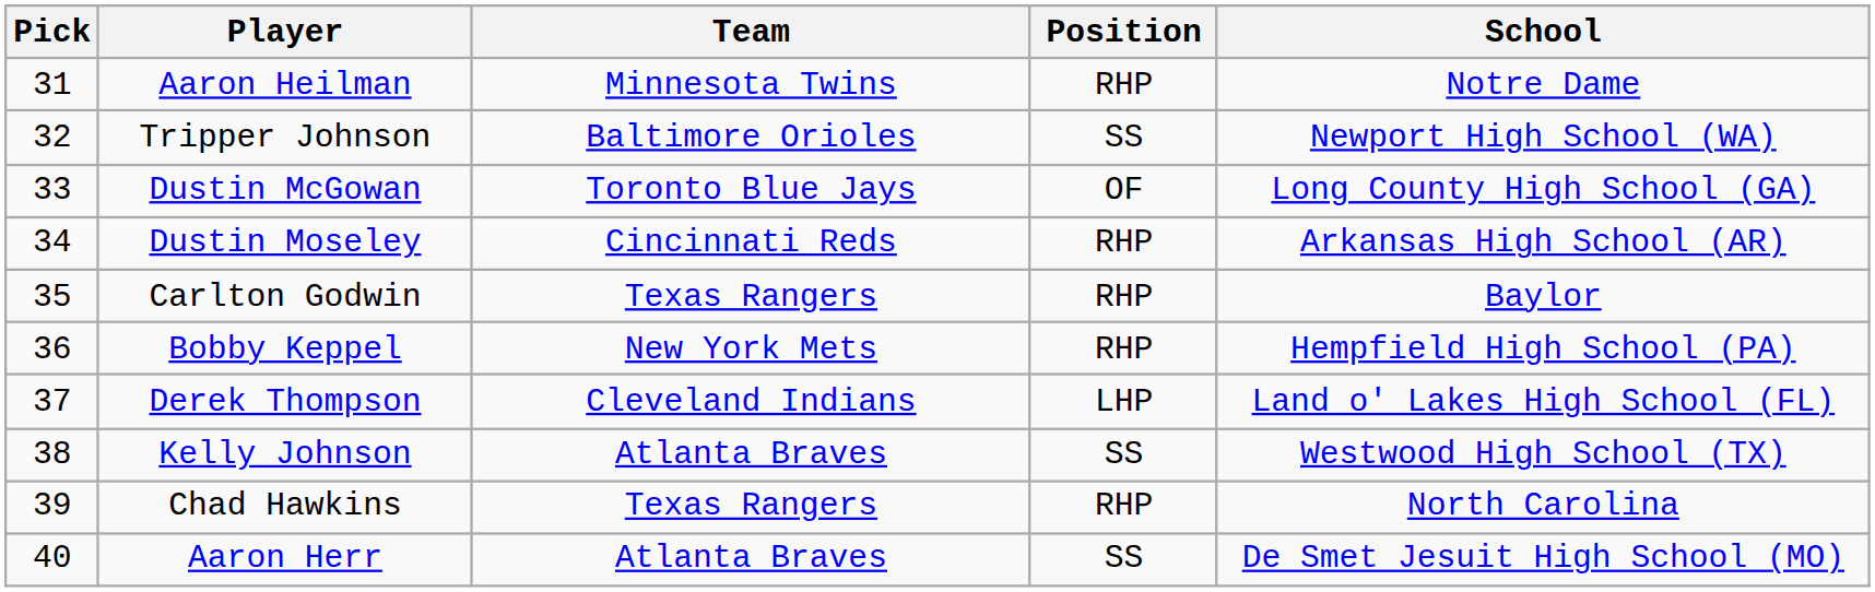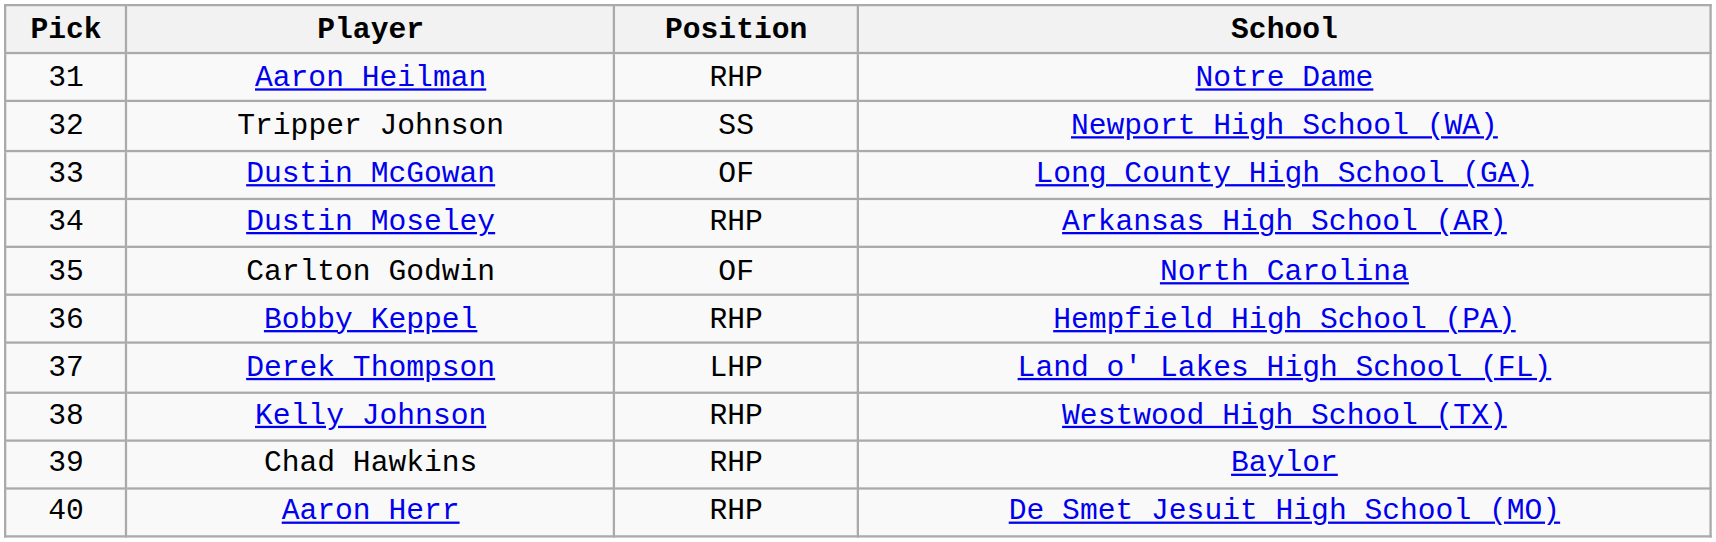 <table class="wikitable" style="text-align:center">
 <tr>
 <th style="width:5%;">Pick</th>
 <th style="width:20%;">Player</th>
-<th style="width:30%;">Team</th>
 <th style="width:10%;">Position</th>
 <th style="width:35%;">School</th>
 </tr>
 <tr>
 <td>31</td>
 <td><a href='#'>Aaron Heilman</a></td>
-<td><a href='#'>Minnesota Twins</a></td>
 <td>RHP</td>
 <td><a href='#'>Notre Dame</a></td>
 </tr>
 <tr>
 <td>32</td>
 <td>Tripper Johnson</td>
-<td><a href='#'>Baltimore Orioles</a></td>
 <td>SS</td>
 <td><a href='#'>Newport High School (WA)</a></td>
 </tr>
 <tr>
 <td>33</td>
 <td><a href='#'>Dustin McGowan</a></td>
-<td><a href='#'>Toronto Blue Jays</a></td>
 <td>OF</td>
 <td><a href='#'>Long County High School (GA)</a></td>
 </tr>
 <tr>
 <td>34</td>
 <td><a href='#'>Dustin Moseley</a></td>
-<td><a href='#'>Cincinnati Reds</a></td>
 <td>RHP</td>
 <td><a href='#'>Arkansas High School (AR)</a></td>
 </tr>
 <tr>
 <td>35</td>
 <td>Carlton Godwin</td>
-<td><a href='#'>Texas Rangers</a></td>
-<td>RHP</td>
-<td><a href='#'>Baylor</a></td>
+<td>OF</td>
+<td><a href='#'>North Carolina</a></td>
 </tr>
 <tr>
 <td>36</td>
 <td><a href='#'>Bobby Keppel</a></td>
-<td><a href='#'>New York Mets</a></td>
 <td>RHP</td>
 <td><a href='#'>Hempfield High School (PA)</a></td>
 </tr>
 <tr>
 <td>37</td>
 <td><a href='#'>Derek Thompson</a></td>
-<td><a href='#'>Cleveland Indians</a></td>
 <td>LHP</td>
 <td><a href='#'>Land o' Lakes High School (FL)</a></td>
 </tr>
 <tr>
 <td>38</td>
 <td><a href='#'>Kelly Johnson</a></td>
-<td><a href='#'>Atlanta Braves</a></td>
-<td>SS</td>
+<td>RHP</td>
 <td><a href='#'>Westwood High School (TX)</a></td>
 </tr>
 <tr>
 <td>39</td>
 <td>Chad Hawkins</td>
-<td><a href='#'>Texas Rangers</a></td>
 <td>RHP</td>
-<td><a href='#'>North Carolina</a></td>
+<td><a href='#'>Baylor</a></td>
 </tr>
 <tr>
 <td>40</td>
 <td><a href='#'>Aaron Herr</a></td>
-<td><a href='#'>Atlanta Braves</a></td>
-<td>SS</td>
+<td>RHP</td>
 <td><a href='#'>De Smet Jesuit High School (MO)</a></td>
 </tr>
 </table>
